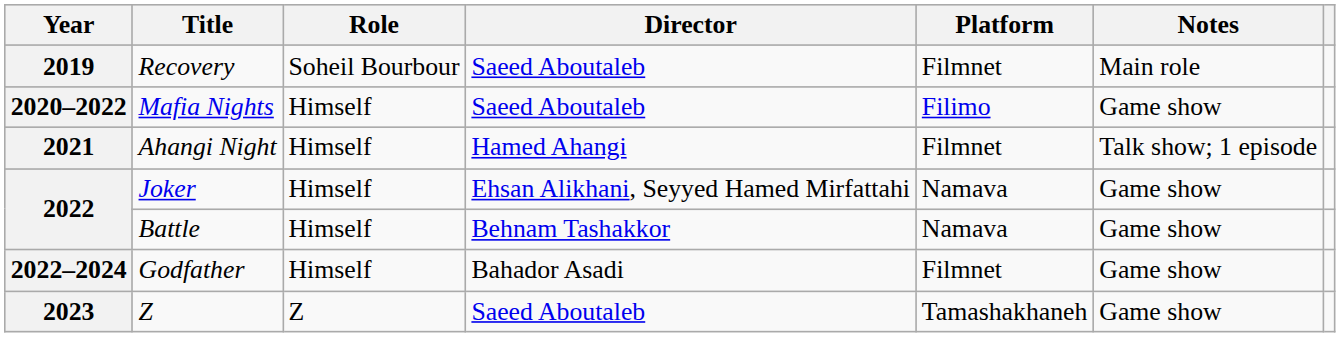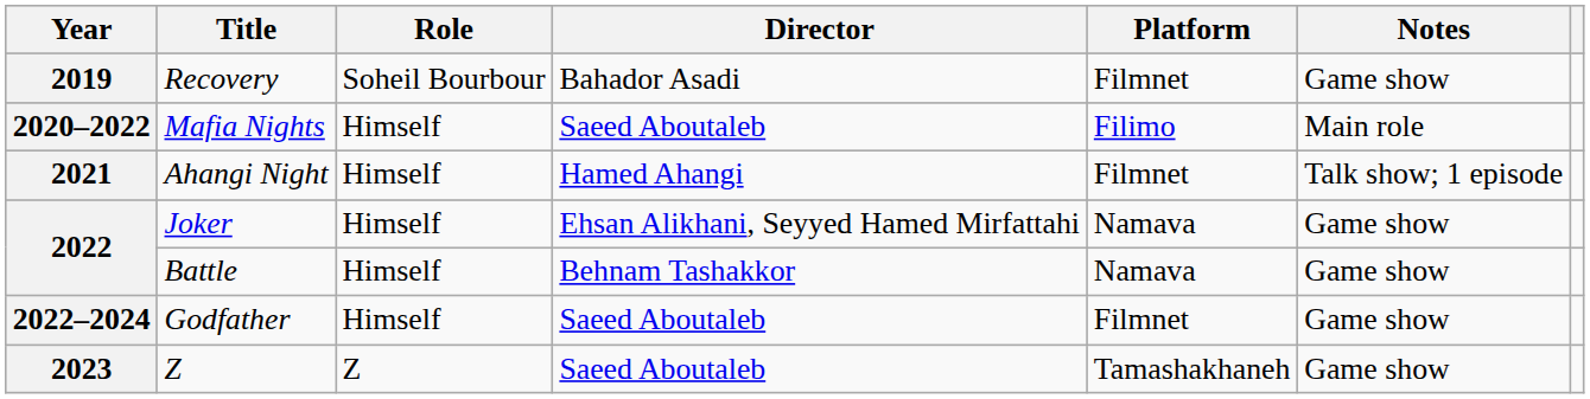 <table class="wikitable plainrowheaders sortable"  style=font-size:100%>
 <tr>
 <th scope="col">Year</th>
 <th scope="col">Title</th>
 <th scope="col">Role</th>
 <th scope="col">Director</th>
 <th scope="col" class="unsortable">Platform</th>
 <th>Notes</th>
 <th scope="col" class="unsortable"></th>
 </tr>
 <tr>
 <th scope=row>2019</th>
 <td><em>Recovery</em></td>
 <td>Soheil Bourbour</td>
-<td><a href='#'>Saeed Aboutaleb</a></td>
+<td>Bahador Asadi</td>
 <td>Filmnet</td>
-<td>Main role</td>
+<td>Game show</td>
 <td></td>
 </tr>
 <tr>
 <th scope=row>2020–2022</th>
 <td><em><a href='#'>Mafia Nights</a></em></td>
 <td>Himself</td>
 <td><a href='#'>Saeed Aboutaleb</a></td>
 <td><a href='#'>Filimo</a></td>
-<td>Game show</td>
+<td>Main role</td>
 <td></td>
 </tr>
 <tr>
 <th scope=row>2021</th>
 <td><em>Ahangi Night</em></td>
 <td>Himself</td>
 <td><a href='#'>Hamed Ahangi</a></td>
 <td>Filmnet</td>
 <td>Talk show; 1 episode</td>
 <td></td>
 </tr>
 <tr>
 <th rowspan="2" scope="row">2022</th>
 <td><a href='#'><em>Joker</em></a></td>
 <td>Himself</td>
 <td><a href='#'>Ehsan Alikhani</a>, Seyyed Hamed Mirfattahi</td>
 <td>Namava</td>
 <td>Game show</td>
 <td></td>
 </tr>
 <tr>
 <td><em>Battle</em></td>
 <td>Himself</td>
 <td><a href='#'>Behnam Tashakkor</a></td>
 <td>Namava</td>
 <td>Game show</td>
 <td></td>
 </tr>
 <tr>
 <th scope=row>2022–2024</th>
 <td><em>Godfather</em></td>
 <td>Himself</td>
-<td>Bahador Asadi</td>
+<td><a href='#'>Saeed Aboutaleb</a></td>
 <td>Filmnet</td>
 <td>Game show</td>
 <td></td>
 </tr>
 <tr>
 <th scope=row>2023</th>
 <td><em>Z</em></td>
 <td>Z</td>
 <td><a href='#'>Saeed Aboutaleb</a></td>
 <td>Tamashakhaneh</td>
 <td>Game show</td>
 <td></td>
 </tr>
 </table>
